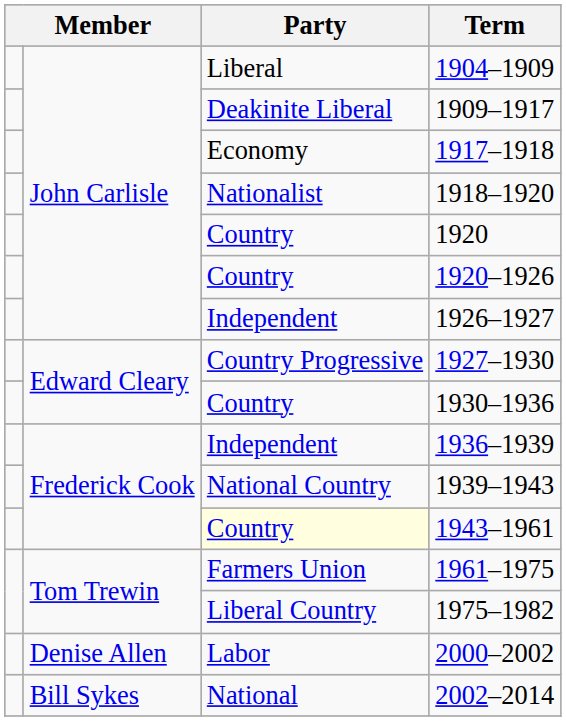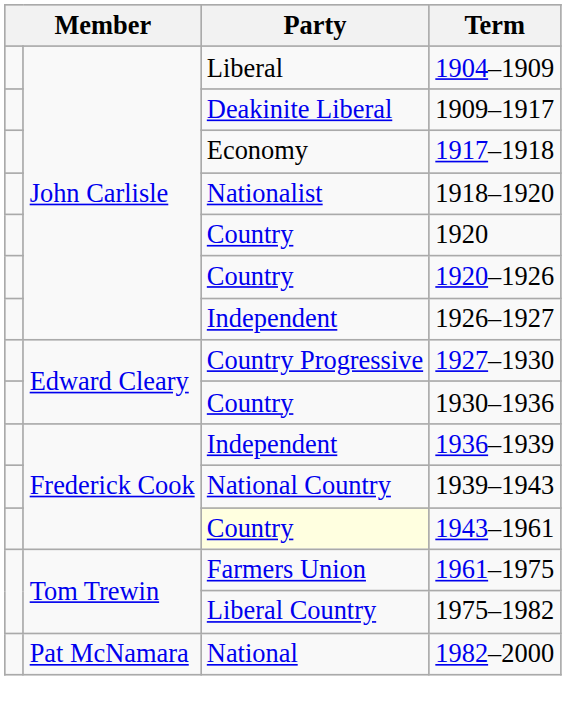 <table class="wikitable">
 <tr>
 <th colspan="2" scope="colgroup">Member</th>
 <th scope="col">Party</th>
 <th scope="col">Term</th>
 </tr>
 <tr>
 <td></td>
 <td rowspan=7><a href='#'>John Carlisle</a></td>
 <td>Liberal</td>
 <td><a href='#'>1904</a>–1909</td>
 </tr>
 <tr>
 <td> </td>
 <td><a href='#'>Deakinite Liberal</a></td>
 <td>1909–1917</td>
 </tr>
 <tr>
 <td> </td>
 <td>Economy</td>
 <td><a href='#'>1917</a>–1918</td>
 </tr>
 <tr>
 <td> </td>
 <td><a href='#'>Nationalist</a></td>
 <td>1918–1920</td>
 </tr>
 <tr>
 <td> </td>
 <td><a href='#'>Country</a></td>
 <td>1920</td>
 </tr>
 <tr>
 <td> </td>
 <td><a href='#'>Country</a></td>
 <td><a href='#'>1920</a>–1926</td>
 </tr>
 <tr>
 <td> </td>
 <td><a href='#'>Independent</a></td>
 <td>1926–1927</td>
 </tr>
 <tr>
 <td> </td>
 <td rowspan=2><a href='#'>Edward Cleary</a></td>
 <td><a href='#'>Country Progressive</a></td>
 <td><a href='#'>1927</a>–1930</td>
 </tr>
 <tr>
 <td> </td>
 <td><a href='#'>Country</a></td>
 <td>1930–1936</td>
 </tr>
 <tr>
 <td> </td>
 <td rowspan=3><a href='#'>Frederick Cook</a></td>
 <td><a href='#'>Independent</a></td>
 <td><a href='#'>1936</a>–1939</td>
 </tr>
 <tr>
 <td> </td>
 <td><a href='#'>National Country</a></td>
 <td>1939–1943</td>
 </tr>
 <tr>
 <td> </td>
 <td style="background: lightyellow;"><a href='#'>Country</a></td>
 <td><a href='#'>1943</a>–1961</td>
 </tr>
 <tr>
 <td rowspan=2 > </td>
 <td rowspan=2><a href='#'>Tom Trewin</a></td>
 <td><a href='#'>Farmers Union</a></td>
 <td><a href='#'>1961</a>–1975</td>
 </tr>
 <tr>
 <td><a href='#'>Liberal Country</a></td>
 <td>1975–1982</td>
 </tr>
 <tr>
 <td> </td>
-<td><a href='#'>Denise Allen</a></td>
-<td><a href='#'>Labor</a></td>
-<td><a href='#'>2000</a>–2002</td>
-</tr>
-<tr>
-<td> </td>
-<td><a href='#'>Bill Sykes</a></td>
+<td><a href='#'>Pat McNamara</a></td>
 <td><a href='#'>National</a></td>
-<td><a href='#'>2002</a>–2014</td>
+<td><a href='#'>1982</a>–2000</td>
 </tr>
 </table>
